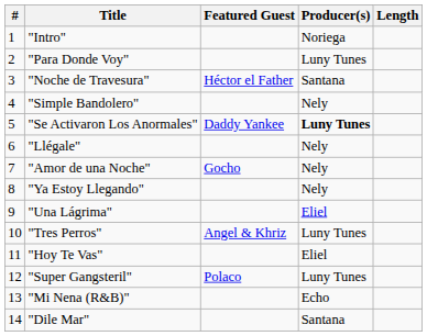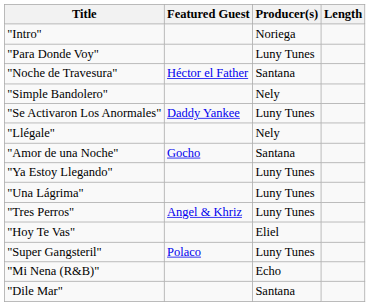 <table class="wikitable">
 <tr>
-<th style="text-align:center;">#</th>
 <th style="text-align:center;">Title</th>
 <th style="text-align:center;">Featured Guest</th>
 <th style="text-align:center;">Producer(s)</th>
 <th style="text-align:center;">Length</th>
 </tr>
 <tr>
-<td>1</td>
 <td>"Intro"</td>
 <td></td>
 <td>Noriega</td>
 <td></td>
 </tr>
 <tr>
-<td>2</td>
 <td>"Para Donde Voy"</td>
 <td></td>
 <td>Luny Tunes</td>
 <td></td>
 </tr>
 <tr>
-<td>3</td>
 <td>"Noche de Travesura"</td>
 <td><a href='#'>Héctor el Father</a></td>
 <td>Santana</td>
 <td></td>
 </tr>
 <tr>
-<td>4</td>
 <td>"Simple Bandolero"</td>
 <td></td>
 <td>Nely</td>
 <td></td>
 </tr>
 <tr>
-<td>5</td>
 <td>"Se Activaron Los Anormales"</td>
 <td><a href='#'>Daddy Yankee</a></td>
-<td><strong>Luny Tunes</strong></td>
+<td>Luny Tunes</td>
 <td></td>
 </tr>
 <tr>
-<td>6</td>
 <td>"Llégale"</td>
 <td></td>
 <td>Nely</td>
 <td></td>
 </tr>
 <tr>
-<td>7</td>
 <td>"Amor de una Noche"</td>
 <td><a href='#'>Gocho</a></td>
-<td>Nely</td>
+<td>Santana</td>
 <td></td>
 </tr>
 <tr>
-<td>8</td>
 <td>"Ya Estoy Llegando"</td>
 <td></td>
-<td>Nely</td>
+<td>Luny Tunes</td>
 <td></td>
 </tr>
 <tr>
-<td>9</td>
 <td>"Una Lágrima"</td>
 <td></td>
-<td><a href='#'>Eliel</a></td>
+<td>Luny Tunes</td>
 <td></td>
 </tr>
 <tr>
-<td>10</td>
 <td>"Tres Perros"</td>
 <td><a href='#'>Angel & Khriz</a></td>
 <td>Luny Tunes</td>
 <td></td>
 </tr>
 <tr>
-<td>11</td>
 <td>"Hoy Te Vas"</td>
 <td></td>
 <td>Eliel</td>
 <td></td>
 </tr>
 <tr>
-<td>12</td>
 <td>"Super Gangsteril"</td>
 <td><a href='#'>Polaco</a></td>
 <td>Luny Tunes</td>
 <td></td>
 </tr>
 <tr>
-<td>13</td>
 <td>"Mi Nena (R&B)"</td>
 <td></td>
 <td>Echo</td>
 <td></td>
 </tr>
 <tr>
-<td>14</td>
 <td>"Dile Mar"</td>
 <td></td>
 <td>Santana</td>
 <td></td>
 </tr>
 </table>
